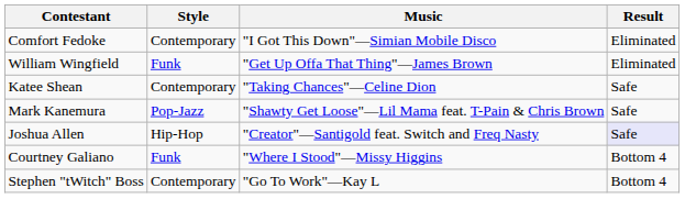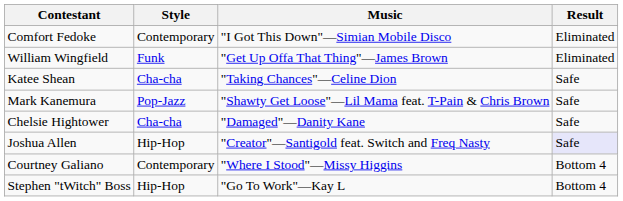 <table class="wikitable">
 <tr>
 <th>Contestant</th>
 <th>Style</th>
 <th>Music</th>
 <th>Result</th>
 </tr>
 <tr>
 <td>Comfort Fedoke</td>
 <td>Contemporary</td>
 <td>"I Got This Down"—<a href='#'>Simian Mobile Disco</a></td>
 <td>Eliminated</td>
 </tr>
 <tr>
 <td>William Wingfield</td>
 <td><a href='#'>Funk</a></td>
 <td>"<a href='#'>Get Up Offa That Thing</a>"—<a href='#'>James Brown</a></td>
 <td>Eliminated</td>
 </tr>
 <tr>
 <td>Katee Shean</td>
-<td>Contemporary</td>
+<td><a href='#'>Cha-cha</a></td>
 <td>"<a href='#'>Taking Chances</a>"—<a href='#'>Celine Dion</a></td>
 <td>Safe</td>
 </tr>
 <tr>
 <td>Mark Kanemura</td>
 <td><a href='#'>Pop-Jazz</a></td>
 <td>"<a href='#'>Shawty Get Loose</a>"—<a href='#'>Lil Mama</a> feat. <a href='#'>T-Pain</a> & <a href='#'>Chris Brown</a></td>
 <td>Safe</td>
 </tr>
 <tr>
+<td>Chelsie Hightower</td>
+<td><a href='#'>Cha-cha</a></td>
+<td>"<a href='#'>Damaged</a>"—<a href='#'>Danity Kane</a></td>
+<td>Safe</td>
+</tr>
+<tr>
 <td>Joshua Allen</td>
 <td>Hip-Hop</td>
 <td>"<a href='#'>Creator</a>"—<a href='#'>Santigold</a> feat. Switch and <a href='#'>Freq Nasty</a></td>
 <td style="background: lavender;">Safe</td>
 </tr>
 <tr>
 <td>Courtney Galiano</td>
-<td><a href='#'>Funk</a></td>
+<td>Contemporary</td>
 <td>"<a href='#'>Where I Stood</a>"—<a href='#'>Missy Higgins</a></td>
 <td>Bottom 4</td>
 </tr>
 <tr>
 <td>Stephen "tWitch" Boss</td>
-<td>Contemporary</td>
+<td>Hip-Hop</td>
 <td>"Go To Work"—Kay L</td>
 <td>Bottom 4</td>
 </tr>
 </table>
